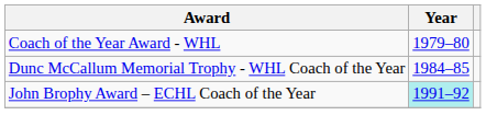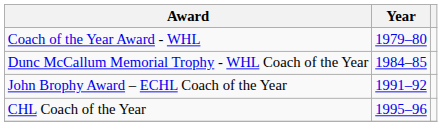 <table class="wikitable">
 <tr>
 <th>Award</th>
 <th>Year</th>
 <th></th>
 </tr>
 <tr>
 <td><a href='#'>Coach of the Year Award</a> - <a href='#'>WHL</a></td>
 <td><a href='#'>1979–80</a></td>
 <td></td>
 </tr>
 <tr>
 <td><a href='#'>Dunc McCallum Memorial Trophy</a> - <a href='#'>WHL</a> Coach of the Year</td>
 <td><a href='#'>1984–85</a></td>
 <td></td>
 </tr>
 <tr>
 <td><a href='#'>John Brophy Award</a> – <a href='#'>ECHL</a> Coach of the Year</td>
-<td style="background: paleturquoise;"><a href='#'>1991–92</a></td>
+<td><a href='#'>1991–92</a></td>
+<td></td>
+</tr>
+<tr>
+<td><a href='#'>CHL</a> Coach of the Year</td>
+<td><a href='#'>1995–96</a></td>
 <td></td>
 </tr>
 <tr>
 </tr>
 </table>
